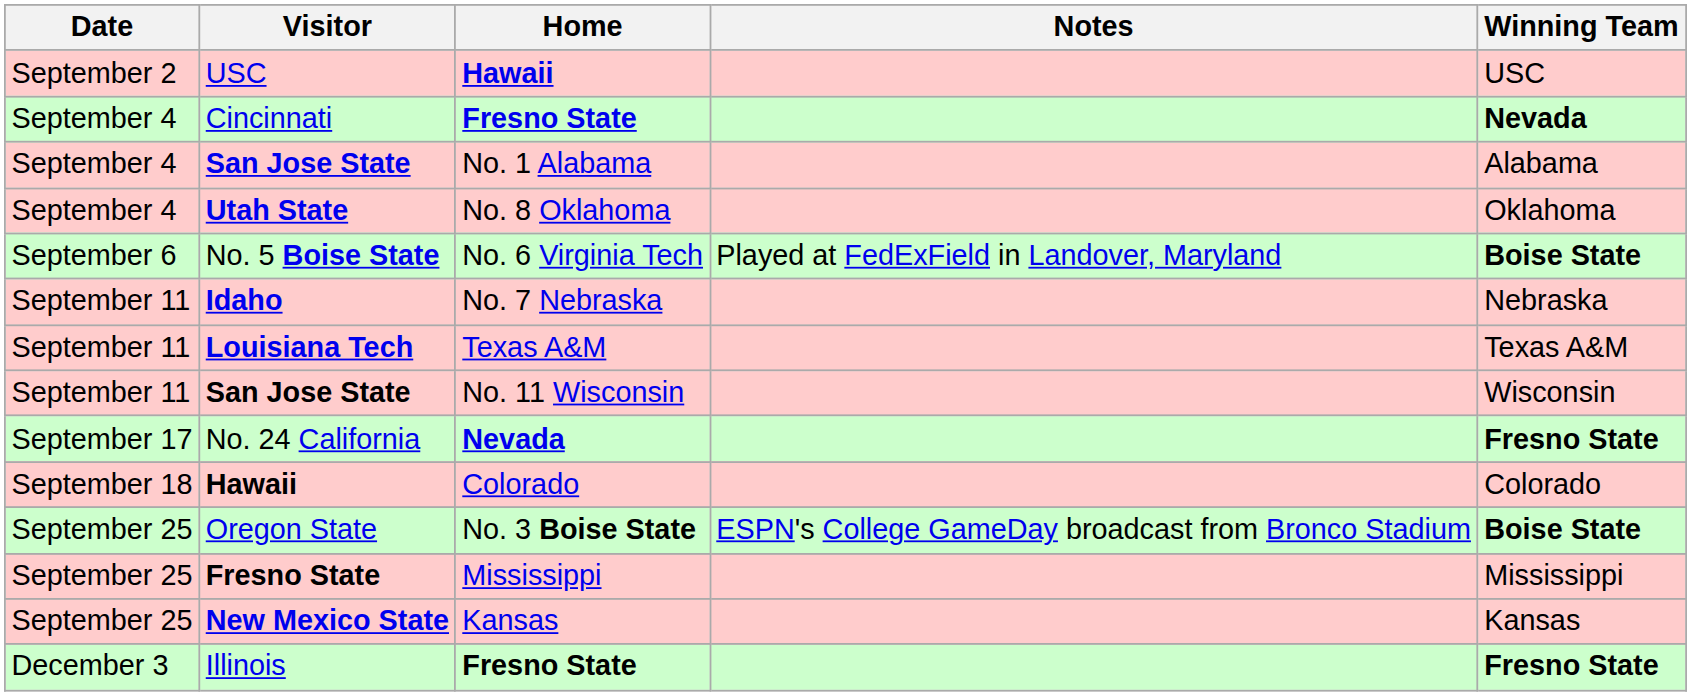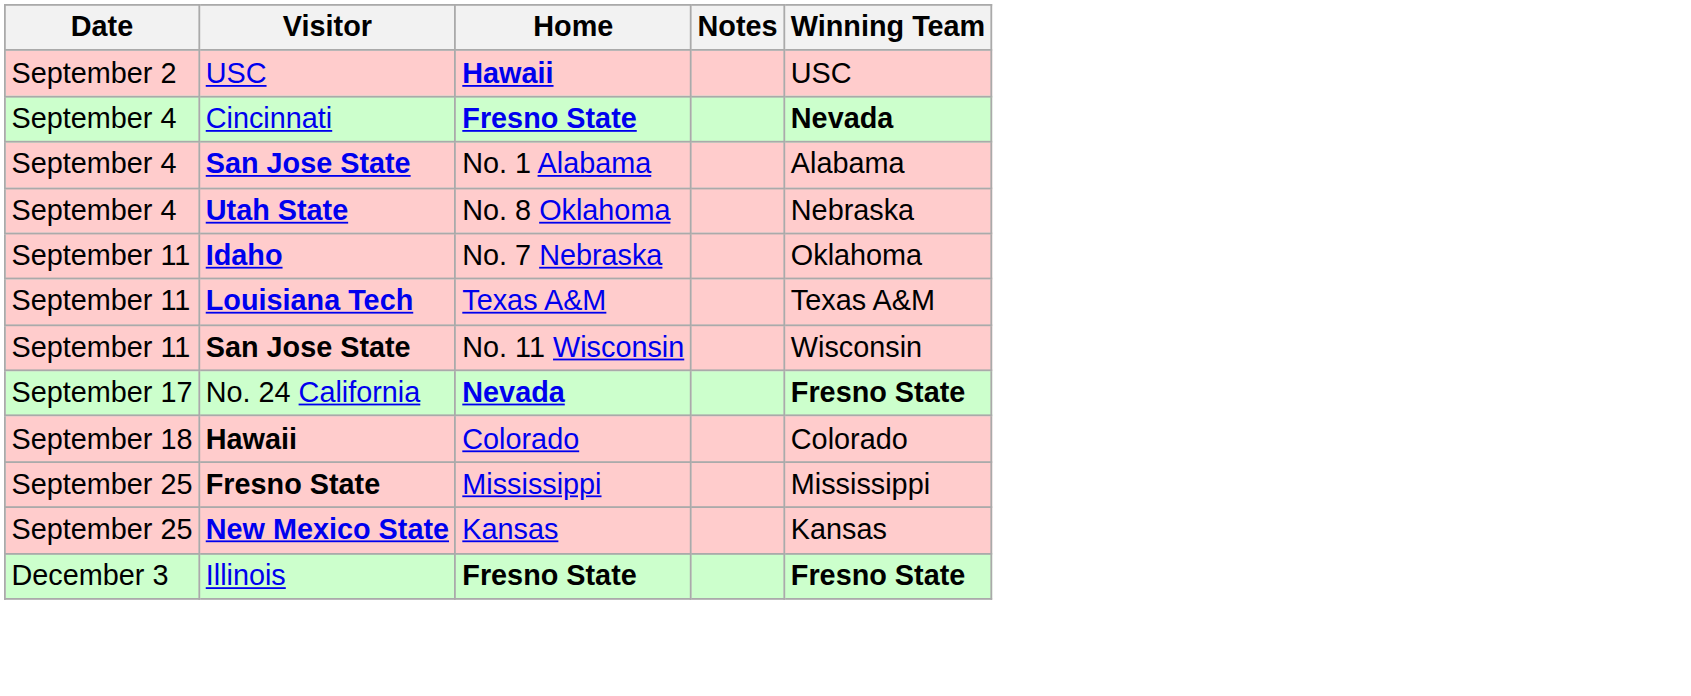 <table class="wikitable">
 <tr>
 <th>Date</th>
 <th>Visitor</th>
 <th>Home</th>
 <th>Notes</th>
 <th>Winning Team</th>
 </tr>
 <tr bgcolor=#ffcccc>
 <td>September 2</td>
 <td><a href='#'>USC</a></td>
 <td><strong><a href='#'>Hawaii</a></strong></td>
 <td></td>
 <td>USC</td>
 </tr>
 <tr bgcolor=#ccffcc>
 <td>September 4</td>
 <td><a href='#'>Cincinnati</a></td>
 <td><strong><a href='#'>Fresno State</a></strong></td>
 <td></td>
 <td><strong>Nevada</strong></td>
 </tr>
 <tr bgcolor=#ffcccc>
 <td>September 4</td>
 <td><strong><a href='#'>San Jose State</a></strong></td>
 <td>No. 1 <a href='#'>Alabama</a></td>
 <td></td>
 <td>Alabama</td>
 </tr>
 <tr bgcolor=#ffcccc>
 <td>September 4</td>
 <td><strong><a href='#'>Utah State</a></strong></td>
 <td>No. 8 <a href='#'>Oklahoma</a></td>
 <td></td>
-<td>Oklahoma</td>
-</tr>
-<tr bgcolor=#ccffcc>
-<td>September 6</td>
-<td>No. 5 <strong><a href='#'>Boise State</a></strong></td>
-<td>No. 6 <a href='#'>Virginia Tech</a></td>
-<td>Played at <a href='#'>FedExField</a> in <a href='#'>Landover, Maryland</a></td>
-<td><strong>Boise State</strong></td>
+<td>Nebraska</td>
 </tr>
 <tr bgcolor=#ffcccc>
 <td>September 11</td>
 <td><strong><a href='#'>Idaho</a></strong></td>
 <td>No. 7 <a href='#'>Nebraska</a></td>
 <td></td>
-<td>Nebraska</td>
+<td>Oklahoma</td>
 </tr>
 <tr bgcolor=#ffcccc>
 <td>September 11</td>
 <td><strong><a href='#'>Louisiana Tech</a></strong></td>
 <td><a href='#'>Texas A&M</a></td>
 <td></td>
 <td>Texas A&M</td>
 </tr>
 <tr bgcolor=#ffcccc>
 <td>September 11</td>
 <td><strong>San Jose State</strong></td>
 <td>No. 11 <a href='#'>Wisconsin</a></td>
 <td></td>
 <td>Wisconsin</td>
 </tr>
 <tr bgcolor=#ccffcc>
 <td>September 17</td>
 <td>No. 24 <a href='#'>California</a></td>
 <td><strong><a href='#'>Nevada</a></strong></td>
 <td></td>
 <td><strong>Fresno State</strong></td>
 </tr>
 <tr bgcolor=#ffcccc>
 <td>September 18</td>
 <td><strong>Hawaii</strong></td>
 <td><a href='#'>Colorado</a></td>
 <td></td>
 <td>Colorado</td>
 </tr>
-<tr bgcolor=#ccffcc>
-<td>September 25</td>
-<td><a href='#'>Oregon State</a></td>
-<td>No. 3 <strong>Boise State</strong></td>
-<td><a href='#'>ESPN</a>'s <a href='#'>College GameDay</a> broadcast from <a href='#'>Bronco Stadium</a></td>
-<td><strong>Boise State</strong></td>
-</tr>
 <tr bgcolor=#ffcccc>
 <td>September 25</td>
 <td><strong>Fresno State</strong></td>
 <td><a href='#'>Mississippi</a></td>
 <td></td>
 <td>Mississippi</td>
 </tr>
 <tr bgcolor=#ffcccc>
 <td>September 25</td>
 <td><strong><a href='#'>New Mexico State</a></strong></td>
 <td><a href='#'>Kansas</a></td>
 <td></td>
 <td>Kansas</td>
 </tr>
 <tr bgcolor=#ccffcc>
 <td>December 3</td>
 <td><a href='#'>Illinois</a></td>
 <td><strong>Fresno State</strong></td>
 <td></td>
 <td><strong>Fresno State</strong></td>
 </tr>
 </table>
